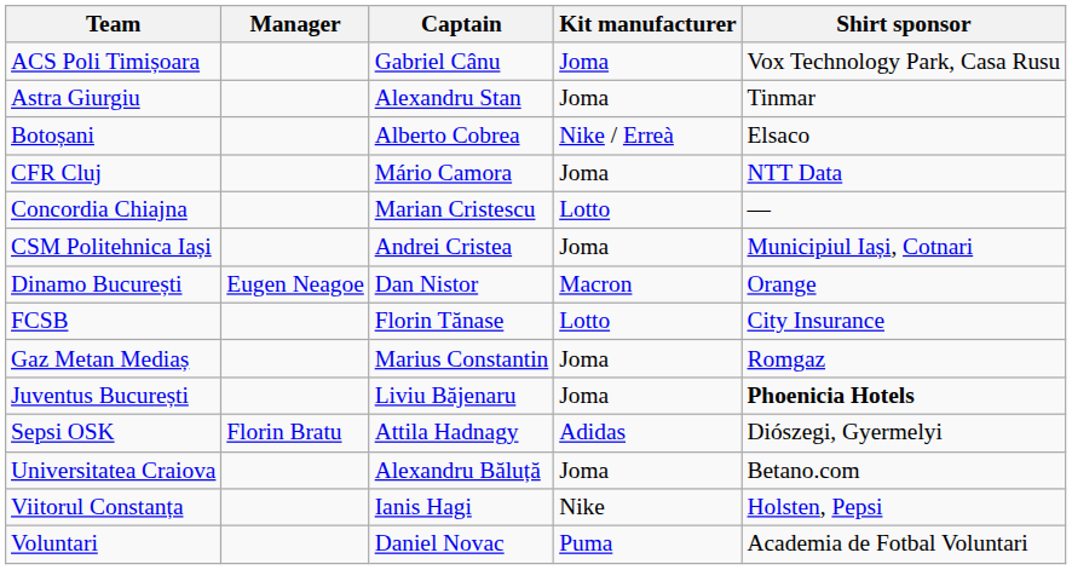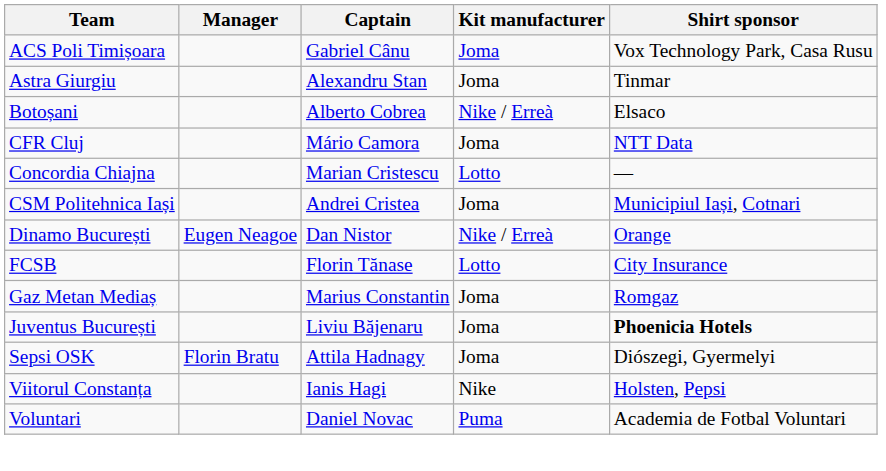 <table class="wikitable sortable" style="text-align: left;">
 <tr>
 <th>Team</th>
 <th>Manager</th>
 <th>Captain</th>
 <th>Kit manufacturer</th>
 <th>Shirt sponsor</th>
 </tr>
 <tr>
 <td><a href='#'>ACS Poli Timișoara</a></td>
 <td> </td>
 <td> <a href='#'>Gabriel Cânu</a></td>
 <td><a href='#'>Joma</a></td>
 <td>Vox Technology Park, Casa Rusu</td>
 </tr>
 <tr>
 <td><a href='#'>Astra Giurgiu</a></td>
 <td> </td>
 <td> <a href='#'>Alexandru Stan</a></td>
 <td>Joma</td>
 <td>Tinmar</td>
 </tr>
 <tr>
 <td><a href='#'>Botoșani</a></td>
 <td> </td>
 <td> <a href='#'>Alberto Cobrea</a></td>
 <td><a href='#'>Nike</a> / <a href='#'>Erreà</a></td>
 <td>Elsaco</td>
 </tr>
 <tr>
 <td><a href='#'>CFR Cluj</a></td>
 <td> </td>
 <td> <a href='#'>Mário Camora</a></td>
 <td>Joma</td>
 <td><a href='#'>NTT Data</a></td>
 </tr>
 <tr>
 <td><a href='#'>Concordia Chiajna</a></td>
 <td> </td>
 <td> <a href='#'>Marian Cristescu</a></td>
 <td><a href='#'>Lotto</a></td>
 <td>—</td>
 </tr>
 <tr>
 <td><a href='#'>CSM Politehnica Iași</a></td>
 <td> </td>
 <td> <a href='#'>Andrei Cristea</a></td>
 <td>Joma</td>
 <td><a href='#'>Municipiul Iași</a>, <a href='#'>Cotnari</a></td>
 </tr>
 <tr>
 <td><a href='#'>Dinamo București</a></td>
 <td> <a href='#'>Eugen Neagoe</a></td>
 <td> <a href='#'>Dan Nistor</a></td>
-<td><a href='#'>Macron</a></td>
+<td><a href='#'>Nike</a> / <a href='#'>Erreà</a></td>
 <td><a href='#'>Orange</a></td>
 </tr>
 <tr>
 <td><a href='#'>FCSB</a></td>
 <td>  </td>
 <td> <a href='#'>Florin Tănase</a></td>
 <td><a href='#'>Lotto</a></td>
 <td><a href='#'>City Insurance</a></td>
 </tr>
 <tr>
 <td><a href='#'>Gaz Metan Mediaș</a></td>
 <td> </td>
 <td> <a href='#'>Marius Constantin</a></td>
 <td>Joma</td>
 <td><a href='#'>Romgaz</a></td>
 </tr>
 <tr>
 <td><a href='#'>Juventus București</a></td>
 <td> </td>
 <td> <a href='#'>Liviu Băjenaru</a></td>
 <td>Joma</td>
 <td><strong>Phoenicia Hotels</strong></td>
 </tr>
 <tr>
 <td><a href='#'>Sepsi OSK</a></td>
 <td> <a href='#'>Florin Bratu</a></td>
 <td> <a href='#'>Attila Hadnagy</a></td>
-<td><a href='#'>Adidas</a></td>
+<td>Joma</td>
 <td>Diószegi, Gyermelyi</td>
-</tr>
-<tr>
-<td><a href='#'>Universitatea Craiova</a></td>
-<td> </td>
-<td> <a href='#'>Alexandru Băluță</a></td>
-<td>Joma</td>
-<td>Betano.com</td>
 </tr>
 <tr>
 <td><a href='#'>Viitorul Constanța</a></td>
 <td> </td>
 <td> <a href='#'>Ianis Hagi</a></td>
 <td>Nike</td>
 <td><a href='#'>Holsten</a>, <a href='#'>Pepsi</a></td>
 </tr>
 <tr>
 <td><a href='#'>Voluntari</a></td>
 <td> </td>
 <td> <a href='#'>Daniel Novac</a></td>
 <td><a href='#'>Puma</a></td>
 <td>Academia de Fotbal Voluntari</td>
 </tr>
 </table>
